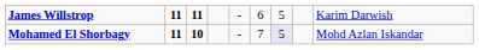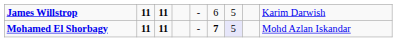 <table class="wikitable">
 <tr>
 <td width=200> <strong><a href='#'>James Willstrop</a></strong></td>
 <td style="width:20px; text-align:center;"><strong>11</strong></td>
 <td style="width:20px; text-align:center;"><strong>11</strong></td>
 <td style="width:20px; text-align:center;"></td>
 <td style="width:20px; text-align:center;">-</td>
 <td style="width:20px; text-align:center;">6</td>
 <td style="width:20px; text-align:center;">5</td>
 <td style="width:20px; text-align:center;"></td>
 <td width=200> <a href='#'>Karim Darwish</a></td>
 </tr>
 <tr>
 <td> <strong><a href='#'>Mohamed El Shorbagy</a></strong></td>
 <td style="text-align:center;"><strong>11</strong></td>
-<td style="text-align:center;"><strong>10</strong></td>
+<td style="text-align:center;"><strong>11</strong></td>
 <td style="text-align:center;"></td>
 <td style="text-align:center;">-</td>
-<td style="text-align:center;">7</td>
+<td style="text-align:center;"><strong>7</strong></td>
 <td style="background: lavender; text-align:center;">5</td>
 <td style="text-align:center;"></td>
 <td> <a href='#'>Mohd Azlan Iskandar</a></td>
 </tr>
 </table>
